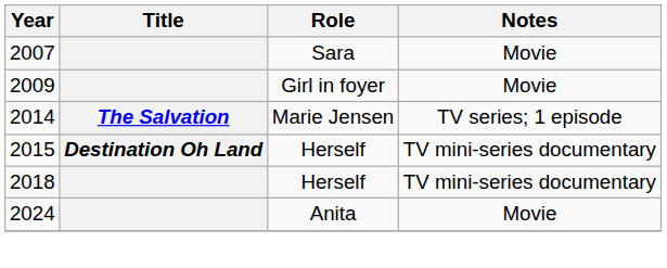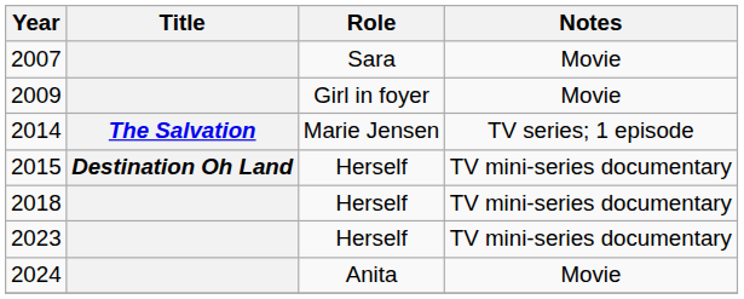 <table class="wikitable plainrowheaders" style="text-align:center;">
 <tr>
 <th scope="col">Year</th>
 <th scope="col">Title</th>
 <th scope="col">Role</th>
 <th scope="col">Notes</th>
 </tr>
 <tr>
 <td rowspan="1">2007</td>
 <th scope="row"><em></em></th>
 <td>Sara</td>
 <td>Movie</td>
 </tr>
 <tr>
 <td rowspan="1">2009</td>
 <th scope="row"><em></em></th>
 <td>Girl in foyer</td>
 <td>Movie</td>
 </tr>
 <tr>
 <td rowspan="1">2014</td>
 <th scope="row"><em><a href='#'>The Salvation</a></em></th>
 <td>Marie Jensen</td>
 <td>TV series; 1 episode</td>
 </tr>
 <tr>
 <td rowspan="1">2015</td>
 <th scope="row"><em>Destination Oh Land</em></th>
 <td>Herself</td>
 <td>TV mini-series documentary</td>
 </tr>
 <tr>
 <td rowspan="1">2018</td>
 <th scope="row"><em></em></th>
 <td>Herself</td>
 <td>TV mini-series documentary</td>
 </tr>
 <tr>
+<td rowspan="1">2023</td>
+<th scope="row"><em></em></th>
+<td>Herself</td>
+<td>TV mini-series documentary</td>
+</tr>
+<tr>
 <td rowspan="1">2024</td>
 <th scope="row"><em></em></th>
 <td>Anita</td>
 <td>Movie</td>
 </tr>
 <tr>
 </tr>
 </table>
